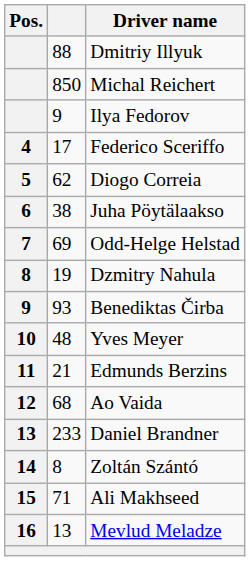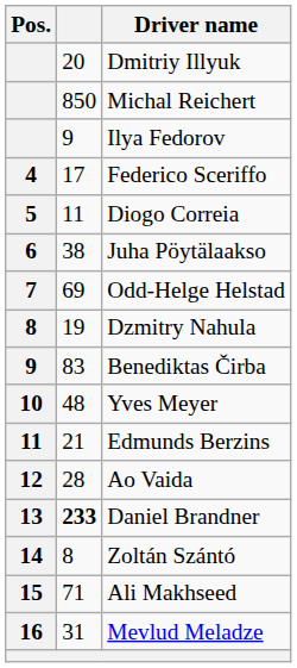 <table class="wikitable" style="font-size: 85%;">
 <tr>
 <th scope="col">Pos.</th>
 <th scope="col"></th>
 <th scope="col">Driver name</th>
 </tr>
 <tr>
 <th></th>
-<td>88</td>
+<td>20</td>
 <td> Dmitriy Illyuk</td>
 </tr>
 <tr>
 <th></th>
 <td>850</td>
 <td> Michal Reichert</td>
 </tr>
 <tr>
 <th></th>
 <td>9</td>
 <td> Ilya Fedorov</td>
 </tr>
 <tr>
 <th>4</th>
 <td>17</td>
 <td> Federico Sceriffo</td>
 </tr>
 <tr>
 <th>5</th>
-<td>62</td>
+<td>11</td>
 <td> Diogo Correia</td>
 </tr>
 <tr>
 <th>6</th>
 <td>38</td>
 <td> Juha Pöytälaakso</td>
 </tr>
 <tr>
 <th>7</th>
 <td>69</td>
 <td> Odd-Helge Helstad</td>
 </tr>
 <tr>
 <th>8</th>
 <td>19</td>
 <td> Dzmitry Nahula</td>
 </tr>
 <tr>
 <th>9</th>
-<td>93</td>
+<td>83</td>
 <td> Benediktas Čirba</td>
 </tr>
 <tr>
 <th>10</th>
 <td>48</td>
 <td> Yves Meyer</td>
 </tr>
 <tr>
 <th>11</th>
 <td>21</td>
 <td> Edmunds Berzins</td>
 </tr>
 <tr>
 <th>12</th>
-<td>68</td>
+<td>28</td>
 <td> Ao Vaida</td>
 </tr>
 <tr>
 <th>13</th>
-<td>233</td>
+<td><strong>233</strong></td>
 <td> Daniel Brandner</td>
 </tr>
 <tr>
 <th>14</th>
 <td>8</td>
 <td> Zoltán Szántó</td>
 </tr>
 <tr>
 <th>15</th>
 <td>71</td>
 <td> Ali Makhseed</td>
 </tr>
 <tr>
 <th>16</th>
-<td>13</td>
+<td>31</td>
 <td> <a href='#'>Mevlud Meladze</a></td>
 </tr>
 <tr class="sortbottom">
 <th colspan=3></th>
 </tr>
 </table>
